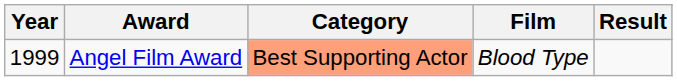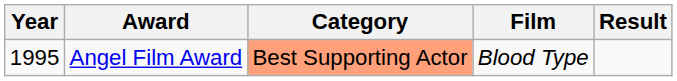 <table class="wikitable">
 <tr>
 <th>Year</th>
 <th>Award</th>
 <th>Category</th>
 <th>Film</th>
 <th>Result</th>
 </tr>
 <tr>
-<td>1999</td>
+<td>1995</td>
 <td><a href='#'>Angel Film Award</a></td>
 <td style="background: lightsalmon;">Best Supporting Actor</td>
 <td><em>Blood Type</em></td>
 <td></td>
 </tr>
 </table>
